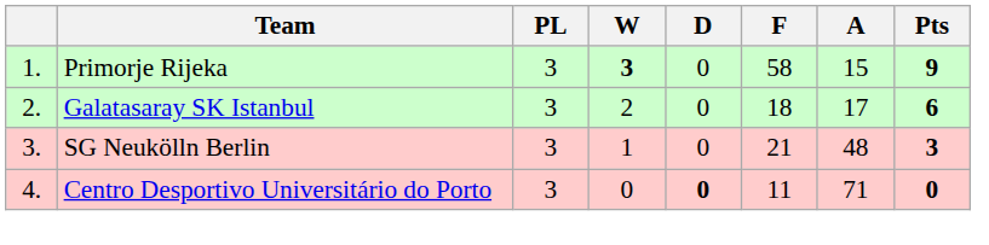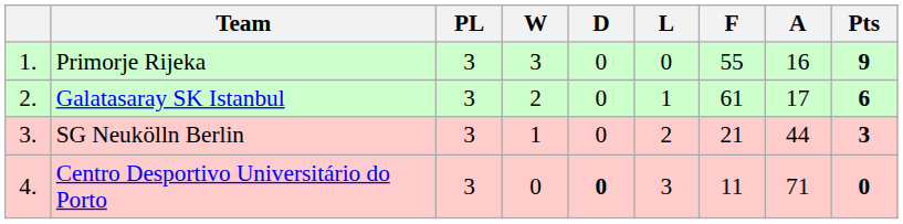 <table class="wikitable" style="text-align:center">
 <tr>
 <th width=25></th>
 <th width=275>Team</th>
 <th width=40>PL</th>
 <th width=40>W</th>
 <th width=40>D</th>
+<th width=40>L</th>
 <th width=40>F</th>
 <th width=40>A</th>
 <th width=40>Pts</th>
 </tr>
 <tr bgcolor=#ccffcc>
 <td>1.</td>
 <td align=left> Primorje Rijeka</td>
 <td>3</td>
-<td><strong>3</strong></td>
+<td>3</td>
 <td>0</td>
-<td>58</td>
-<td>15</td>
+<td>0</td>
+<td>55</td>
+<td>16</td>
 <td><strong>9</strong></td>
 </tr>
 <tr bgcolor=#ccffcc>
 <td>2.</td>
 <td align=left> <a href='#'>Galatasaray SK Istanbul</a></td>
 <td>3</td>
 <td>2</td>
 <td>0</td>
-<td>18</td>
+<td>1</td>
+<td>61</td>
 <td>17</td>
 <td><strong>6</strong></td>
 </tr>
 <tr style="background: #ffcccc;">
 <td>3.</td>
 <td align=left> SG Neukölln Berlin</td>
 <td>3</td>
 <td>1</td>
 <td>0</td>
+<td>2</td>
 <td>21</td>
-<td>48</td>
+<td>44</td>
 <td><strong>3</strong></td>
 </tr>
 <tr style="background: #ffcccc;">
 <td>4.</td>
 <td align=left> <a href='#'>Centro Desportivo Universitário do Porto</a></td>
 <td>3</td>
 <td>0</td>
 <td><strong>0</strong></td>
+<td>3</td>
 <td>11</td>
 <td>71</td>
 <td><strong>0</strong></td>
 </tr>
 </table>
